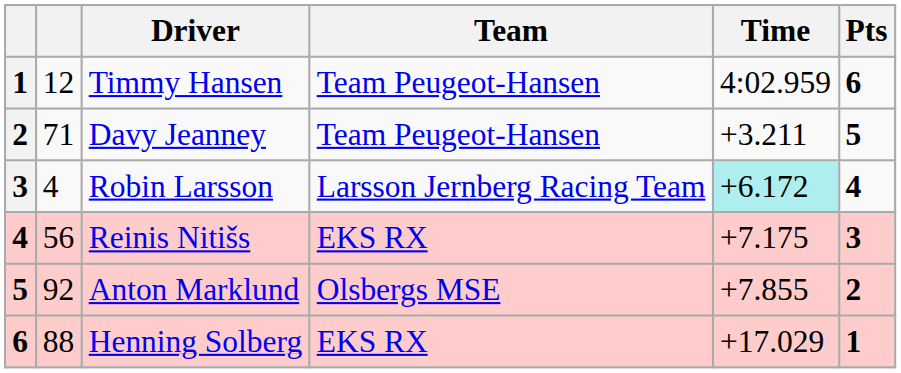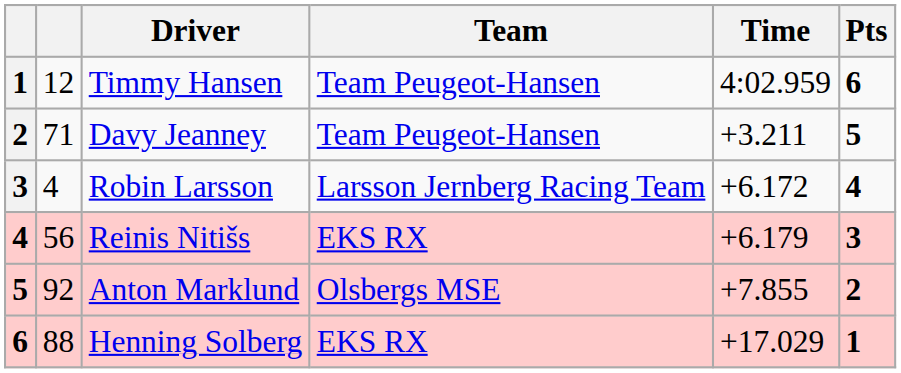 <table class=wikitable style="font-size:95%">
 <tr>
 <th></th>
 <th></th>
 <th>Driver</th>
 <th>Team</th>
 <th>Time</th>
 <th>Pts</th>
 </tr>
 <tr>
 <th>1</th>
 <td>12</td>
 <td> <a href='#'>Timmy Hansen</a></td>
 <td><a href='#'>Team Peugeot-Hansen</a></td>
 <td>4:02.959</td>
 <td><strong>6</strong></td>
 </tr>
 <tr>
 <th>2</th>
 <td>71</td>
 <td> <a href='#'>Davy Jeanney</a></td>
 <td><a href='#'>Team Peugeot-Hansen</a></td>
 <td>+3.211</td>
 <td><strong>5</strong></td>
 </tr>
 <tr>
 <th>3</th>
 <td>4</td>
 <td> <a href='#'>Robin Larsson</a></td>
 <td><a href='#'>Larsson Jernberg Racing Team</a></td>
-<td style="background: paleturquoise;">+6.172</td>
+<td>+6.172</td>
 <td><strong>4</strong></td>
 </tr>
 <tr>
 <th style="background:#ffcccc;">4</th>
 <td style="background:#ffcccc;">56</td>
 <td style="background:#ffcccc;"> <a href='#'>Reinis Nitišs</a></td>
 <td style="background:#ffcccc;"><a href='#'>EKS RX</a></td>
-<td style="background:#ffcccc;">+7.175</td>
+<td style="background:#ffcccc;">+6.179</td>
 <td style="background:#ffcccc;"><strong>3</strong></td>
 </tr>
 <tr>
 <th style="background:#ffcccc;">5</th>
 <td style="background:#ffcccc;">92</td>
 <td style="background:#ffcccc;"> <a href='#'>Anton Marklund</a></td>
 <td style="background:#ffcccc;"><a href='#'>Olsbergs MSE</a></td>
 <td style="background:#ffcccc;">+7.855</td>
 <td style="background:#ffcccc;"><strong>2</strong></td>
 </tr>
 <tr>
 <th style="background:#ffcccc;">6</th>
 <td style="background:#ffcccc;">88</td>
 <td style="background:#ffcccc;"> <a href='#'>Henning Solberg</a></td>
 <td style="background:#ffcccc;"><a href='#'>EKS RX</a></td>
 <td style="background:#ffcccc;">+17.029</td>
 <td style="background:#ffcccc;"><strong>1</strong></td>
 </tr>
 </table>
